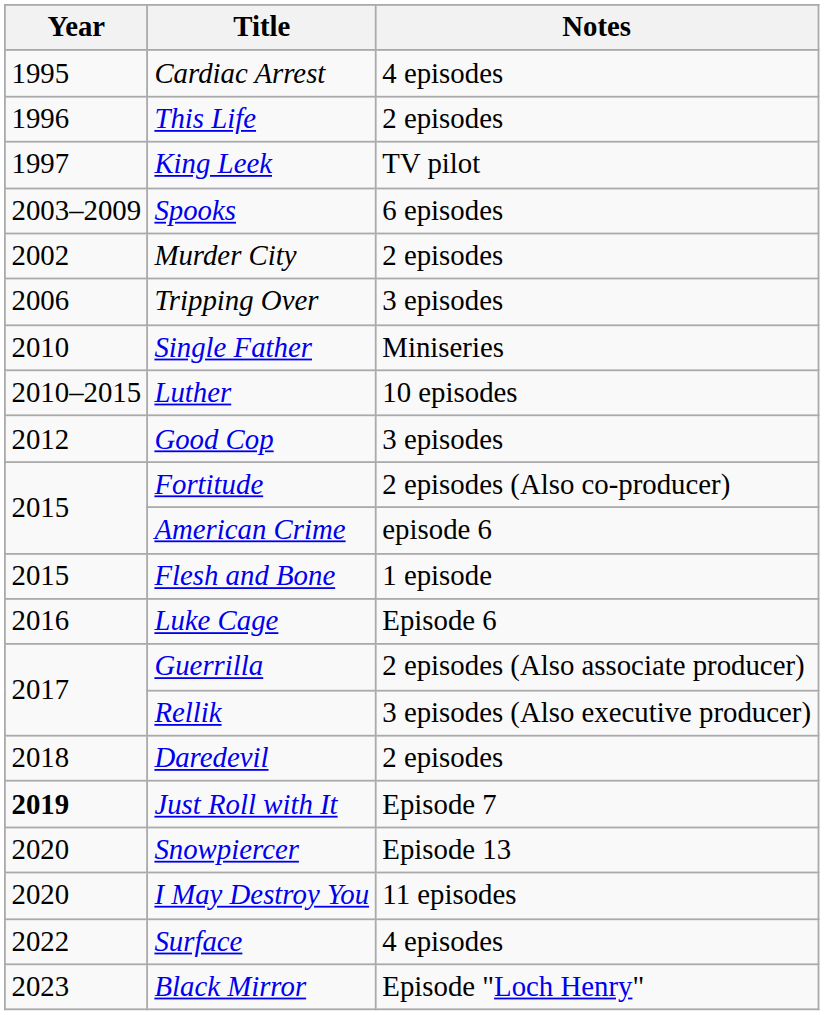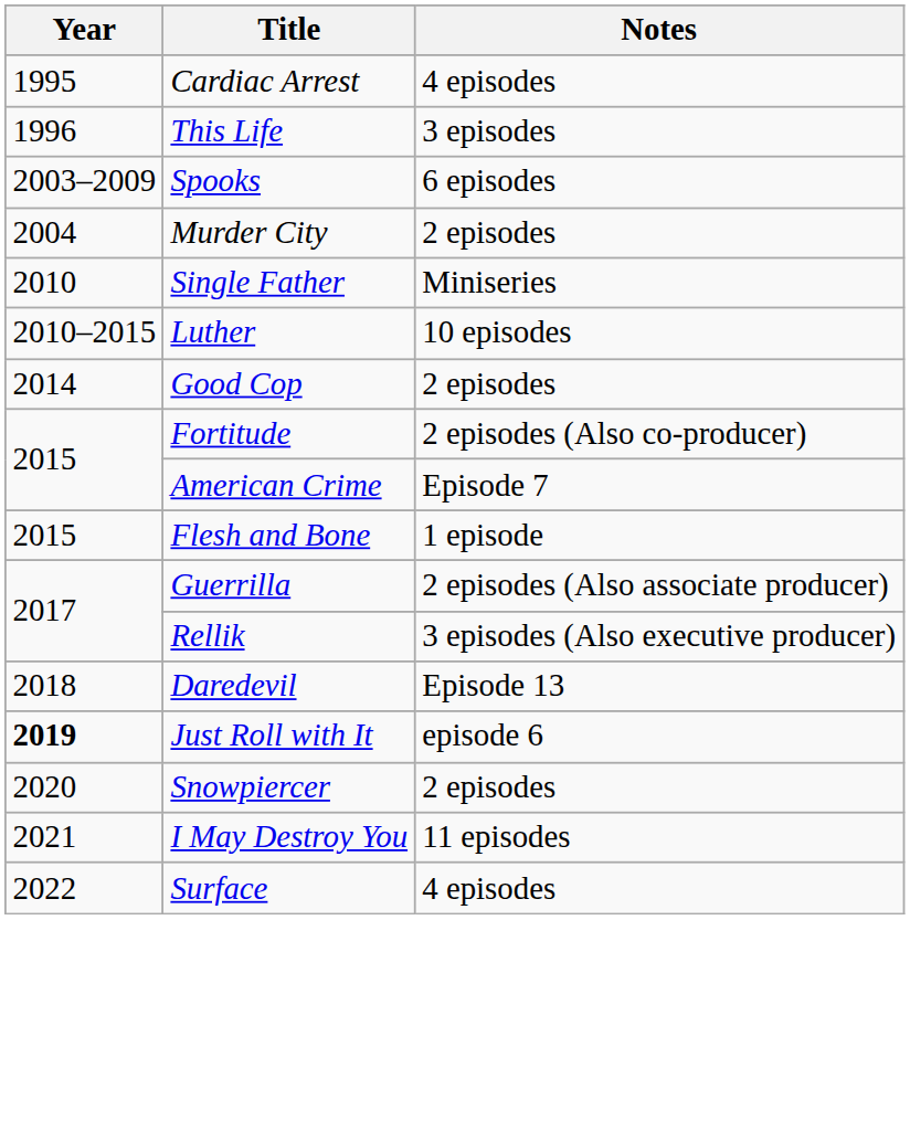 <table class="wikitable">
 <tr>
 <th>Year</th>
 <th>Title</th>
 <th>Notes</th>
 </tr>
 <tr>
 <td>1995</td>
 <td><em>Cardiac Arrest</em></td>
 <td>4 episodes</td>
 </tr>
 <tr>
 <td>1996</td>
 <td><em><a href='#'>This Life</a></em></td>
-<td>2 episodes</td>
-</tr>
-<tr>
-<td>1997</td>
-<td><em><a href='#'>King Leek</a></em></td>
-<td>TV pilot</td>
+<td>3 episodes</td>
 </tr>
 <tr>
 <td>2003–2009</td>
 <td><em><a href='#'>Spooks</a></em></td>
 <td>6 episodes</td>
 </tr>
 <tr>
-<td>2002</td>
+<td>2004</td>
 <td><em>Murder City</em></td>
 <td>2 episodes</td>
-</tr>
-<tr>
-<td>2006</td>
-<td><em>Tripping Over</em></td>
-<td>3 episodes</td>
 </tr>
 <tr>
 <td>2010</td>
 <td><em><a href='#'>Single Father</a></em></td>
 <td>Miniseries</td>
 </tr>
 <tr>
 <td>2010–2015</td>
 <td><em><a href='#'>Luther</a></em></td>
 <td>10 episodes</td>
 </tr>
 <tr>
-<td>2012</td>
+<td>2014</td>
 <td><em><a href='#'>Good Cop</a></em></td>
-<td>3 episodes</td>
+<td>2 episodes</td>
 </tr>
 <tr>
 <td rowspan=2>2015</td>
 <td><em><a href='#'>Fortitude</a></em></td>
 <td>2 episodes (Also co-producer)</td>
 </tr>
 <tr>
 <td><em><a href='#'>American Crime</a></em></td>
-<td>episode 6</td>
+<td>Episode 7</td>
 </tr>
 <tr>
 <td>2015</td>
 <td><em><a href='#'>Flesh and Bone</a></em></td>
 <td>1 episode</td>
-</tr>
-<tr>
-<td>2016</td>
-<td><em><a href='#'>Luke Cage</a></em></td>
-<td>Episode 6</td>
 </tr>
 <tr>
 <td rowspan=2>2017</td>
 <td><em><a href='#'>Guerrilla</a></em></td>
 <td>2 episodes (Also associate producer)</td>
 </tr>
 <tr>
 <td><em><a href='#'>Rellik</a></em></td>
 <td>3 episodes (Also executive producer)</td>
 </tr>
 <tr>
 <td>2018</td>
 <td><em><a href='#'>Daredevil</a></em></td>
-<td>2 episodes</td>
+<td>Episode 13</td>
 </tr>
 <tr>
 <td><strong>2019</strong></td>
 <td><em><a href='#'>Just Roll with It</a></em></td>
-<td>Episode 7</td>
+<td>episode 6</td>
 </tr>
 <tr>
 <td>2020</td>
 <td><em><a href='#'>Snowpiercer</a></em></td>
-<td>Episode 13</td>
+<td>2 episodes</td>
 </tr>
 <tr>
-<td>2020</td>
+<td>2021</td>
 <td><em><a href='#'>I May Destroy You</a></em></td>
 <td>11 episodes</td>
 </tr>
 <tr>
 <td>2022</td>
 <td><em><a href='#'>Surface</a></em></td>
 <td>4 episodes</td>
 </tr>
-<tr>
-<td>2023</td>
-<td><em><a href='#'>Black Mirror</a></em></td>
-<td>Episode "<a href='#'>Loch Henry</a>"</td>
-</tr>
 </table>
